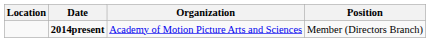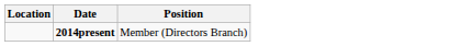 <table class="wikitable">
 <tr>
 <th>Location</th>
 <th>Date</th>
-<th>Organization</th>
 <th>Position</th>
 </tr>
 <tr>
 <td></td>
 <td><strong>2014present</strong></td>
-<td><a href='#'>Academy of Motion Picture Arts and Sciences</a></td>
 <td>Member (Directors Branch)</td>
 </tr>
 </table>
